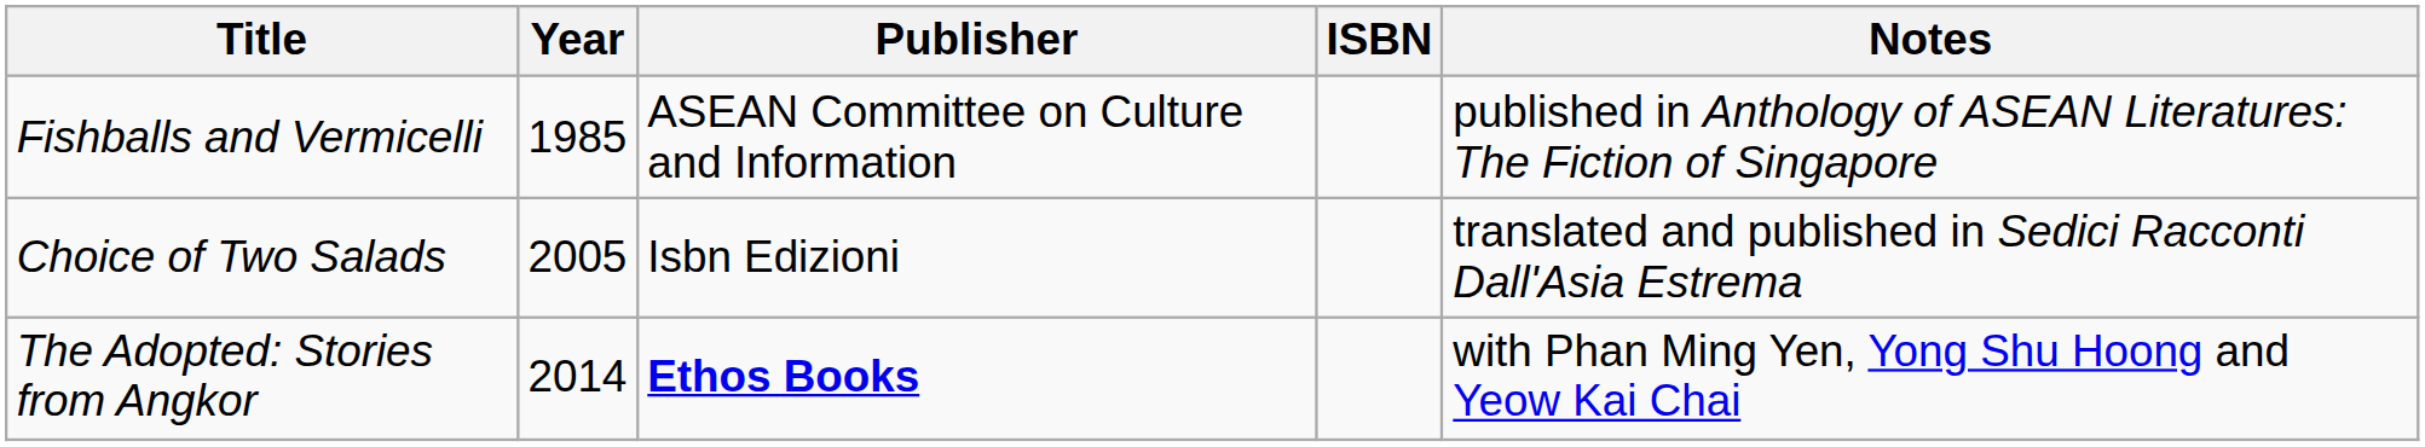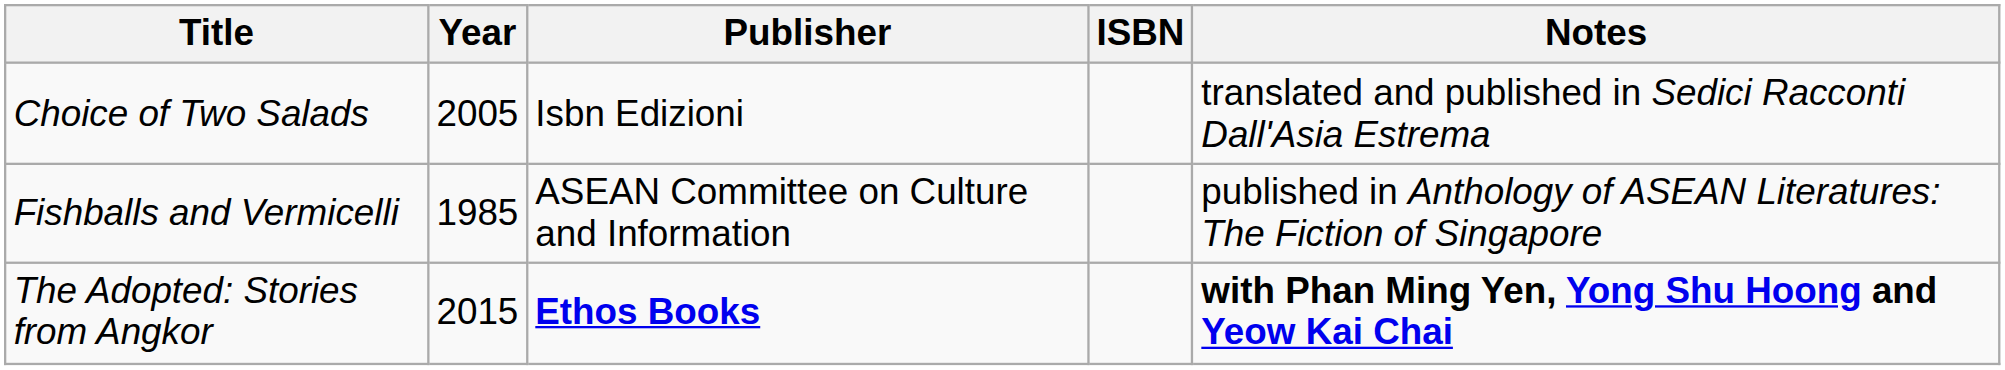 <table class="wikitable sortable">
 <tr>
 <th>Title</th>
 <th>Year</th>
 <th>Publisher</th>
 <th class="unsortable">ISBN</th>
 <th class="unsortable">Notes</th>
 </tr>
 <tr>
+<td><em>Choice of Two Salads</em></td>
+<td>2005</td>
+<td>Isbn Edizioni</td>
+<td></td>
+<td>translated and published in <em>Sedici Racconti Dall'Asia Estrema</em></td>
+</tr>
+<tr>
 <td><em>Fishballs and Vermicelli</em></td>
 <td>1985</td>
 <td>ASEAN Committee on Culture and Information</td>
 <td></td>
 <td>published in <em>Anthology of ASEAN Literatures: The Fiction of Singapore</em></td>
 </tr>
 <tr>
-<td><em>Choice of Two Salads</em></td>
-<td>2005</td>
-<td>Isbn Edizioni</td>
-<td></td>
-<td>translated and published in <em>Sedici Racconti Dall'Asia Estrema</em></td>
-</tr>
-<tr>
 <td><em>The Adopted: Stories from Angkor</em></td>
-<td>2014</td>
+<td>2015</td>
 <td><strong><a href='#'>Ethos Books</a></strong></td>
 <td></td>
-<td>with Phan Ming Yen, <a href='#'>Yong Shu Hoong</a> and <a href='#'>Yeow Kai Chai</a></td>
+<td><strong>with Phan Ming Yen, <a href='#'>Yong Shu Hoong</a> and <a href='#'>Yeow Kai Chai</a></strong></td>
 </tr>
 </table>
